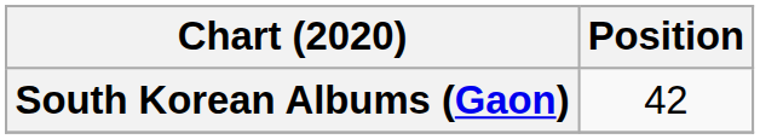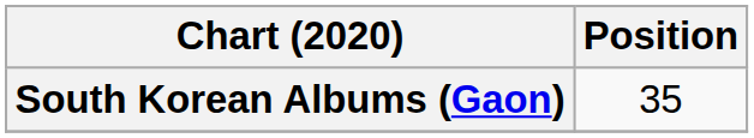 <table class="wikitable plainrowheaders" style="text-align:center">
 <tr>
 <th scope="col">Chart (2020)</th>
 <th scope="col">Position</th>
 </tr>
 <tr>
 <th scope="row">South Korean Albums (<a href='#'>Gaon</a>)</th>
-<td>42</td>
+<td>35</td>
 </tr>
 <tr>
 </tr>
 </table>
